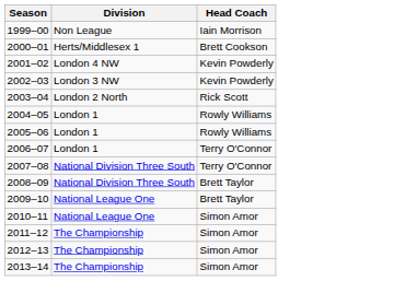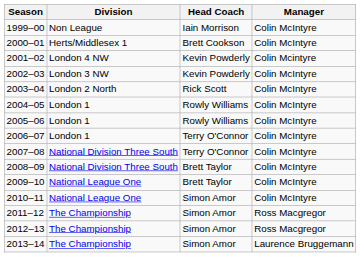 <table class="wikitable sortable">
 <tr>
 <th>Season</th>
 <th>Division</th>
 <th>Head Coach</th>
+<th>Manager</th>
 </tr>
 <tr>
 <td>1999–00</td>
 <td>Non League</td>
 <td>Iain Morrison</td>
+<td>Colin McIntyre</td>
 </tr>
 <tr>
 <td>2000–01</td>
 <td>Herts/Middlesex 1</td>
 <td>Brett Cookson</td>
+<td>Colin McIntyre</td>
 </tr>
 <tr>
 <td>2001–02</td>
 <td>London 4 NW</td>
 <td>Kevin Powderly</td>
+<td>Colin Mcintyre</td>
 </tr>
 <tr>
 <td>2002–03</td>
 <td>London 3 NW</td>
 <td>Kevin Powderly</td>
+<td>Colin McIntyre</td>
 </tr>
 <tr>
 <td>2003–04</td>
 <td>London 2 North</td>
 <td>Rick Scott</td>
+<td>Colin McIntyre</td>
 </tr>
 <tr>
 <td>2004–05</td>
 <td>London 1</td>
 <td>Rowly Williams</td>
+<td>Colin McIntyre</td>
 </tr>
 <tr>
 <td>2005–06</td>
 <td>London 1</td>
 <td>Rowly Williams</td>
+<td>Colin McIntyre</td>
 </tr>
 <tr>
 <td>2006–07</td>
 <td>London 1</td>
 <td>Terry O'Connor</td>
+<td>Colin McIntyre</td>
 </tr>
 <tr>
 <td>2007–08</td>
 <td><a href='#'>National Division Three South</a></td>
 <td>Terry O'Connor</td>
+<td>Colin McIntyre</td>
 </tr>
 <tr>
 <td>2008–09</td>
 <td><a href='#'>National Division Three South</a></td>
 <td>Brett Taylor</td>
+<td>Colin McIntyre</td>
 </tr>
 <tr>
 <td>2009–10</td>
 <td><a href='#'>National League One</a></td>
 <td>Brett Taylor</td>
+<td>Colin McIntyre</td>
 </tr>
 <tr>
 <td>2010–11</td>
 <td><a href='#'>National League One</a></td>
 <td>Simon Amor</td>
+<td>Colin McIntyre</td>
 </tr>
 <tr>
 <td>2011–12</td>
 <td><a href='#'>The Championship</a></td>
 <td>Simon Amor</td>
+<td>Ross Macgregor</td>
 </tr>
 <tr>
 <td>2012–13</td>
 <td><a href='#'>The Championship</a></td>
 <td>Simon Amor</td>
+<td>Ross Macgregor</td>
 </tr>
 <tr>
 <td>2013–14</td>
 <td><a href='#'>The Championship</a></td>
 <td>Simon Amor</td>
+<td>Laurence Bruggemann</td>
 </tr>
 </table>
